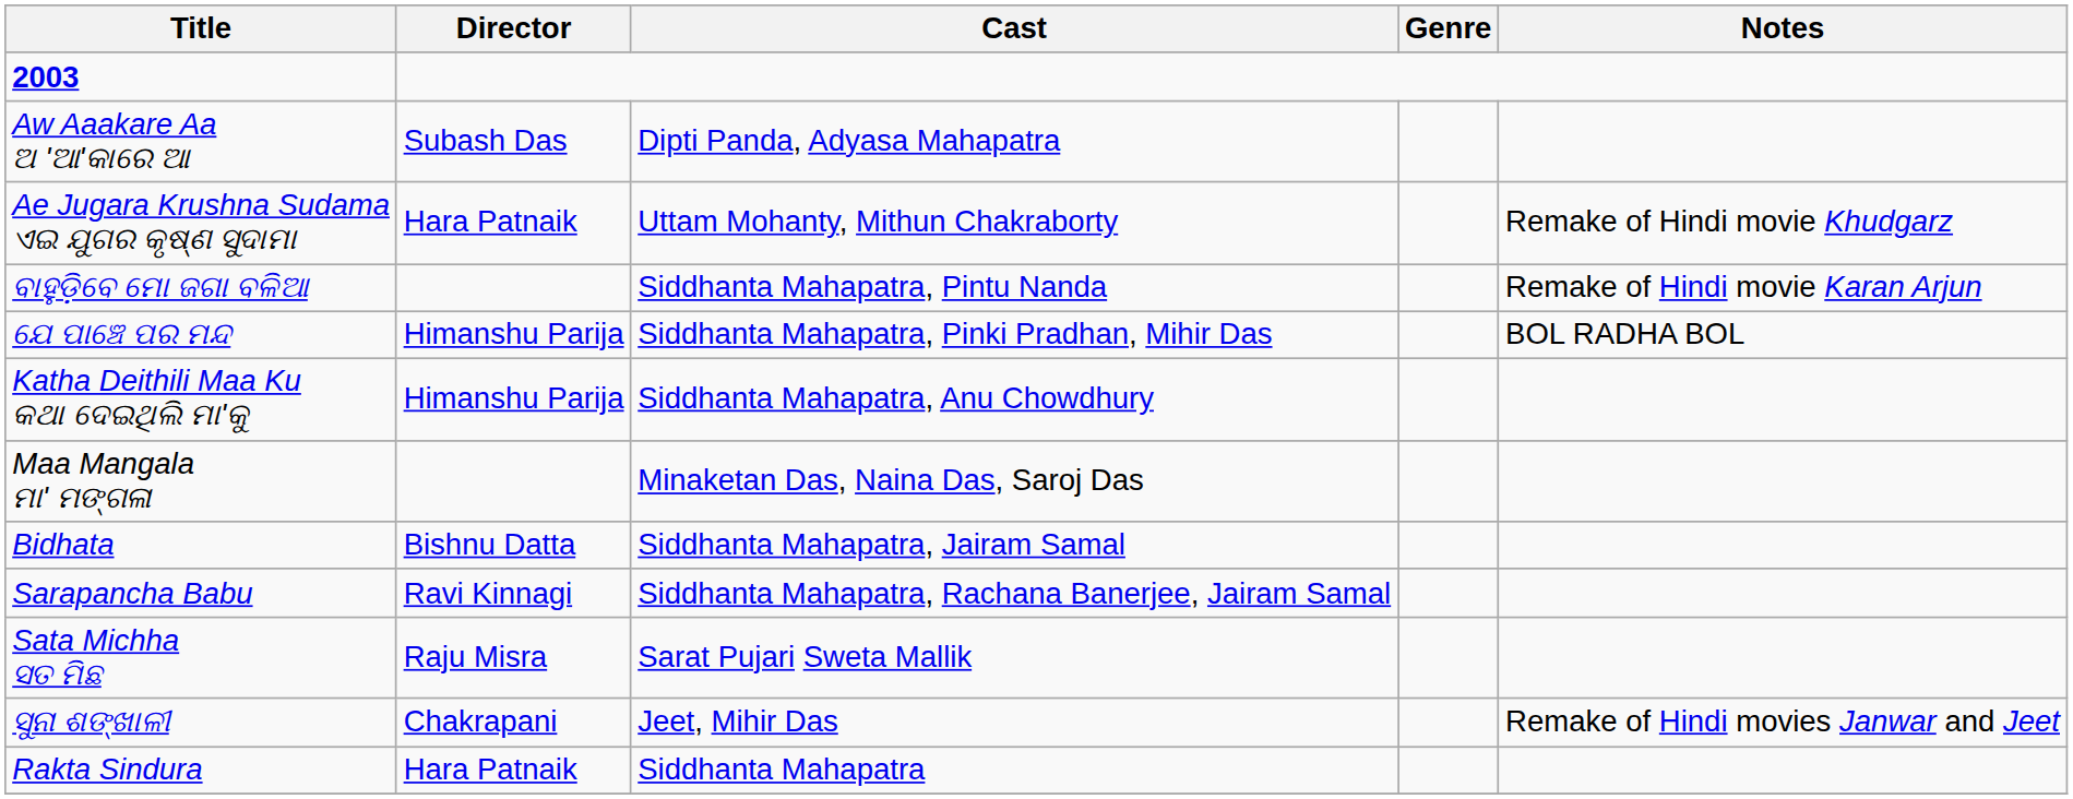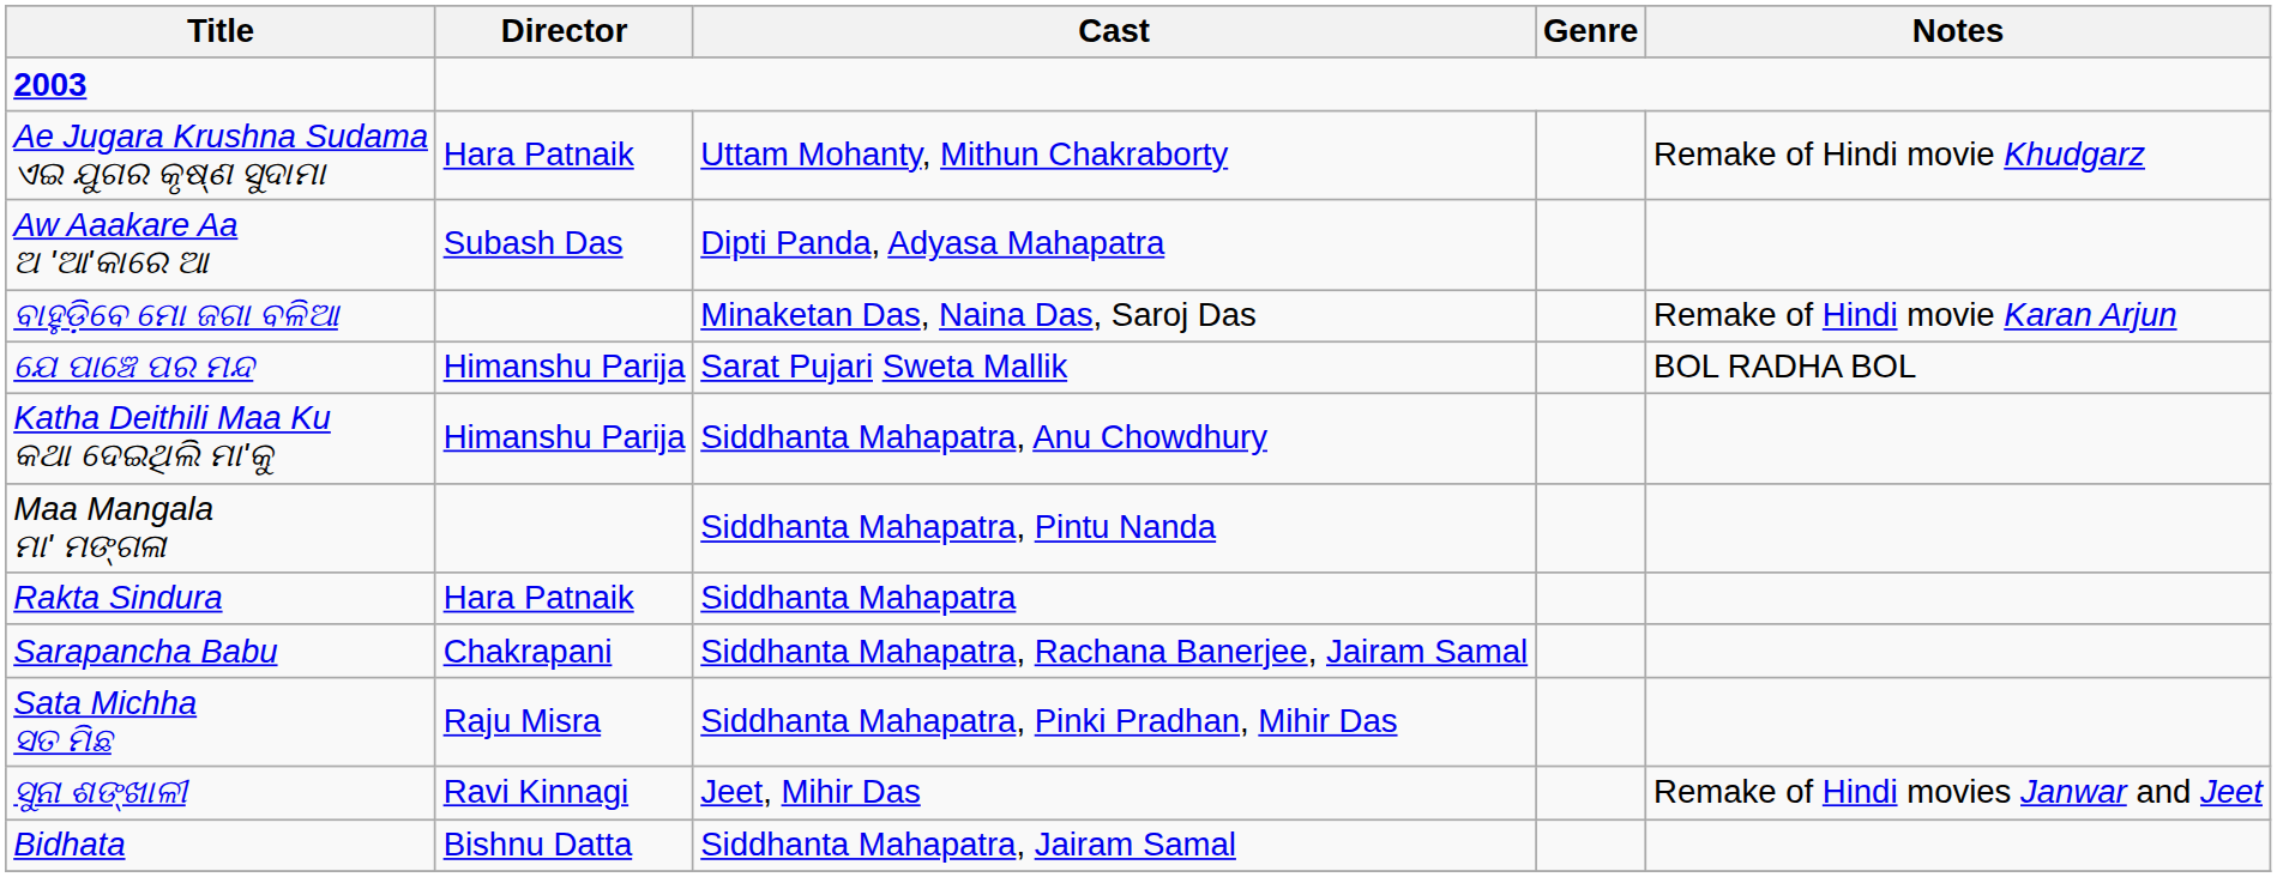 <table class="wikitable sortable">
 <tr>
 <th>Title</th>
 <th>Director</th>
 <th>Cast</th>
 <th>Genre</th>
 <th>Notes</th>
 </tr>
 <tr>
 <td><strong><a href='#'>2003</a></strong></td>
 </tr>
 <tr>
+<td><em><a href='#'>Ae Jugara Krushna Sudama</a><br>ଏଇ ଯୁଗର କୃଷ୍ଣ ସୁଦାମା</em></td>
+<td><a href='#'>Hara Patnaik</a></td>
+<td><a href='#'>Uttam Mohanty</a>, <a href='#'>Mithun Chakraborty</a></td>
+<td></td>
+<td>Remake of Hindi movie <em><a href='#'>Khudgarz</a></em></td>
+</tr>
+<tr>
 <td><em><a href='#'>Aw Aaakare Aa</a><br>ଅ 'ଆ'କାରେ ଆ</em></td>
 <td><a href='#'>Subash Das</a></td>
 <td><a href='#'>Dipti Panda</a>, <a href='#'>Adyasa Mahapatra</a></td>
 <td></td>
 <td></td>
 </tr>
 <tr>
-<td><em><a href='#'>Ae Jugara Krushna Sudama</a><br>ଏଇ ଯୁଗର କୃଷ୍ଣ ସୁଦାମା</em></td>
-<td><a href='#'>Hara Patnaik</a></td>
-<td><a href='#'>Uttam Mohanty</a>, <a href='#'>Mithun Chakraborty</a></td>
-<td></td>
-<td>Remake of Hindi movie <em><a href='#'>Khudgarz</a></em></td>
-</tr>
-<tr>
 <td><em><a href='#'>ବାହୁଡ଼ିବେ ମୋ ଜଗା ବଳିଆ</a></em></td>
 <td></td>
-<td><a href='#'>Siddhanta Mahapatra</a>, <a href='#'>Pintu Nanda</a></td>
+<td><a href='#'>Minaketan Das</a>, <a href='#'>Naina Das</a>, Saroj Das</td>
 <td></td>
 <td>Remake of <a href='#'>Hindi</a> movie <em><a href='#'>Karan Arjun</a></em></td>
 </tr>
 <tr>
 <td><em><a href='#'>ଯେ ପାଞ୍ଚେ ପର ମନ୍ଦ</a></em></td>
 <td><a href='#'>Himanshu Parija</a></td>
-<td><a href='#'>Siddhanta Mahapatra</a>, <a href='#'>Pinki Pradhan</a>, <a href='#'>Mihir Das</a></td>
+<td><a href='#'>Sarat Pujari</a> <a href='#'>Sweta Mallik</a></td>
 <td></td>
 <td>BOL RADHA BOL</td>
 </tr>
 <tr -remake od Bollywood movie Bol radha bol>
 <td><em><a href='#'>Katha Deithili Maa Ku</a><br>କଥା ଦେଇଥିଲି ମା'କୁ</em></td>
 <td><a href='#'>Himanshu Parija</a></td>
 <td><a href='#'>Siddhanta Mahapatra</a>, <a href='#'>Anu Chowdhury</a></td>
 <td></td>
 <td></td>
 </tr>
 <tr>
 <td><em>Maa Mangala<br>ମା' ମଙ୍ଗଳା</em></td>
 <td></td>
-<td><a href='#'>Minaketan Das</a>, <a href='#'>Naina Das</a>, Saroj Das</td>
+<td><a href='#'>Siddhanta Mahapatra</a>, <a href='#'>Pintu Nanda</a></td>
 <td></td>
 <td></td>
+</tr>
+<tr>
+<td><em><a href='#'>Rakta Sindura</a></em></td>
+<td><a href='#'>Hara Patnaik</a></td>
+<td><a href='#'>Siddhanta Mahapatra</a></td>
+<td></td>
+<td></td>
+</tr>
+<tr>
+<td><em><a href='#'>Sarapancha Babu</a></em></td>
+<td><a href='#'>Chakrapani</a></td>
+<td><a href='#'>Siddhanta Mahapatra</a>, <a href='#'>Rachana Banerjee</a>, <a href='#'>Jairam Samal</a></td>
+<td></td>
+<td></td>
+</tr>
+<tr>
+<td><em><a href='#'>Sata Michha</a></em><br><em><a href='#'>ସତ ମିଛ</a></em></td>
+<td><a href='#'>Raju Misra</a></td>
+<td><a href='#'>Siddhanta Mahapatra</a>, <a href='#'>Pinki Pradhan</a>, <a href='#'>Mihir Das</a></td>
+<td></td>
+<td></td>
+</tr>
+<tr>
+<td><em><a href='#'>ସୁନା ଶଙ୍ଖାଳୀ</a></em></td>
+<td><a href='#'>Ravi Kinnagi</a></td>
+<td><a href='#'>Jeet</a>, <a href='#'>Mihir Das</a></td>
+<td></td>
+<td>Remake of <a href='#'>Hindi</a> movies <em><a href='#'>Janwar</a></em> and <em><a href='#'>Jeet</a></em></td>
 </tr>
 <tr>
 <td><em><a href='#'>Bidhata</a></em></td>
 <td><a href='#'>Bishnu Datta</a></td>
 <td><a href='#'>Siddhanta Mahapatra</a>, <a href='#'>Jairam Samal</a></td>
 <td></td>
 <td></td>
 </tr>
 <tr>
-<td><em><a href='#'>Sarapancha Babu</a></em></td>
-<td><a href='#'>Ravi Kinnagi</a></td>
-<td><a href='#'>Siddhanta Mahapatra</a>, <a href='#'>Rachana Banerjee</a>, <a href='#'>Jairam Samal</a></td>
-<td></td>
-<td></td>
-</tr>
-<tr>
-<td><em><a href='#'>Sata Michha</a></em><br><em><a href='#'>ସତ ମିଛ</a></em></td>
-<td><a href='#'>Raju Misra</a></td>
-<td><a href='#'>Sarat Pujari</a> <a href='#'>Sweta Mallik</a></td>
-<td></td>
-<td></td>
-</tr>
-<tr>
-<td><em><a href='#'>ସୁନା ଶଙ୍ଖାଳୀ</a></em></td>
-<td><a href='#'>Chakrapani</a></td>
-<td><a href='#'>Jeet</a>, <a href='#'>Mihir Das</a></td>
-<td></td>
-<td>Remake of <a href='#'>Hindi</a> movies <em><a href='#'>Janwar</a></em> and <em><a href='#'>Jeet</a></em></td>
-</tr>
-<tr>
-<td><em><a href='#'>Rakta Sindura</a></em></td>
-<td><a href='#'>Hara Patnaik</a></td>
-<td><a href='#'>Siddhanta Mahapatra</a></td>
-<td></td>
-<td></td>
-</tr>
-<tr>
 </tr>
 </table>
